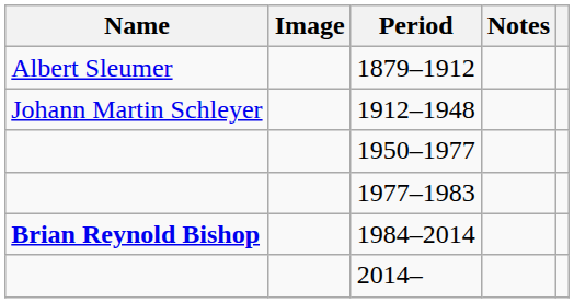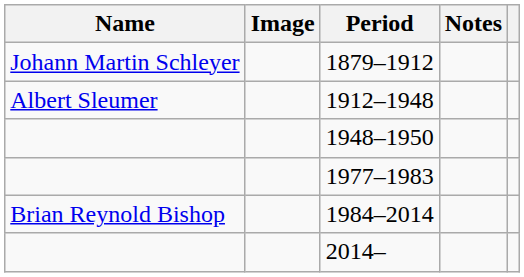 <table class="wikitable">
 <tr>
 <th>Name</th>
 <th>Image</th>
 <th>Period</th>
 <th>Notes</th>
 <th></th>
 </tr>
 <tr>
-<td><a href='#'>Albert Sleumer</a></td>
+<td><a href='#'>Johann Martin Schleyer</a></td>
 <td></td>
 <td>1879–1912</td>
 <td></td>
 <td></td>
 </tr>
 <tr>
-<td><a href='#'>Johann Martin Schleyer</a></td>
+<td><a href='#'>Albert Sleumer</a></td>
 <td></td>
 <td>1912–1948</td>
 <td></td>
 <td></td>
 </tr>
 <tr>
 <td></td>
 <td></td>
-<td>1950–1977</td>
+<td>1948–1950</td>
 <td></td>
 <td></td>
 </tr>
 <tr>
 <td></td>
 <td></td>
 <td>1977–1983</td>
 <td></td>
 <td></td>
 </tr>
 <tr>
-<td><strong><a href='#'>Brian Reynold Bishop</a></strong></td>
+<td><a href='#'>Brian Reynold Bishop</a></td>
 <td></td>
 <td>1984–2014</td>
 <td></td>
 <td></td>
 </tr>
 <tr>
 <td></td>
 <td></td>
 <td>2014–</td>
 <td></td>
 <td></td>
 </tr>
 </table>
